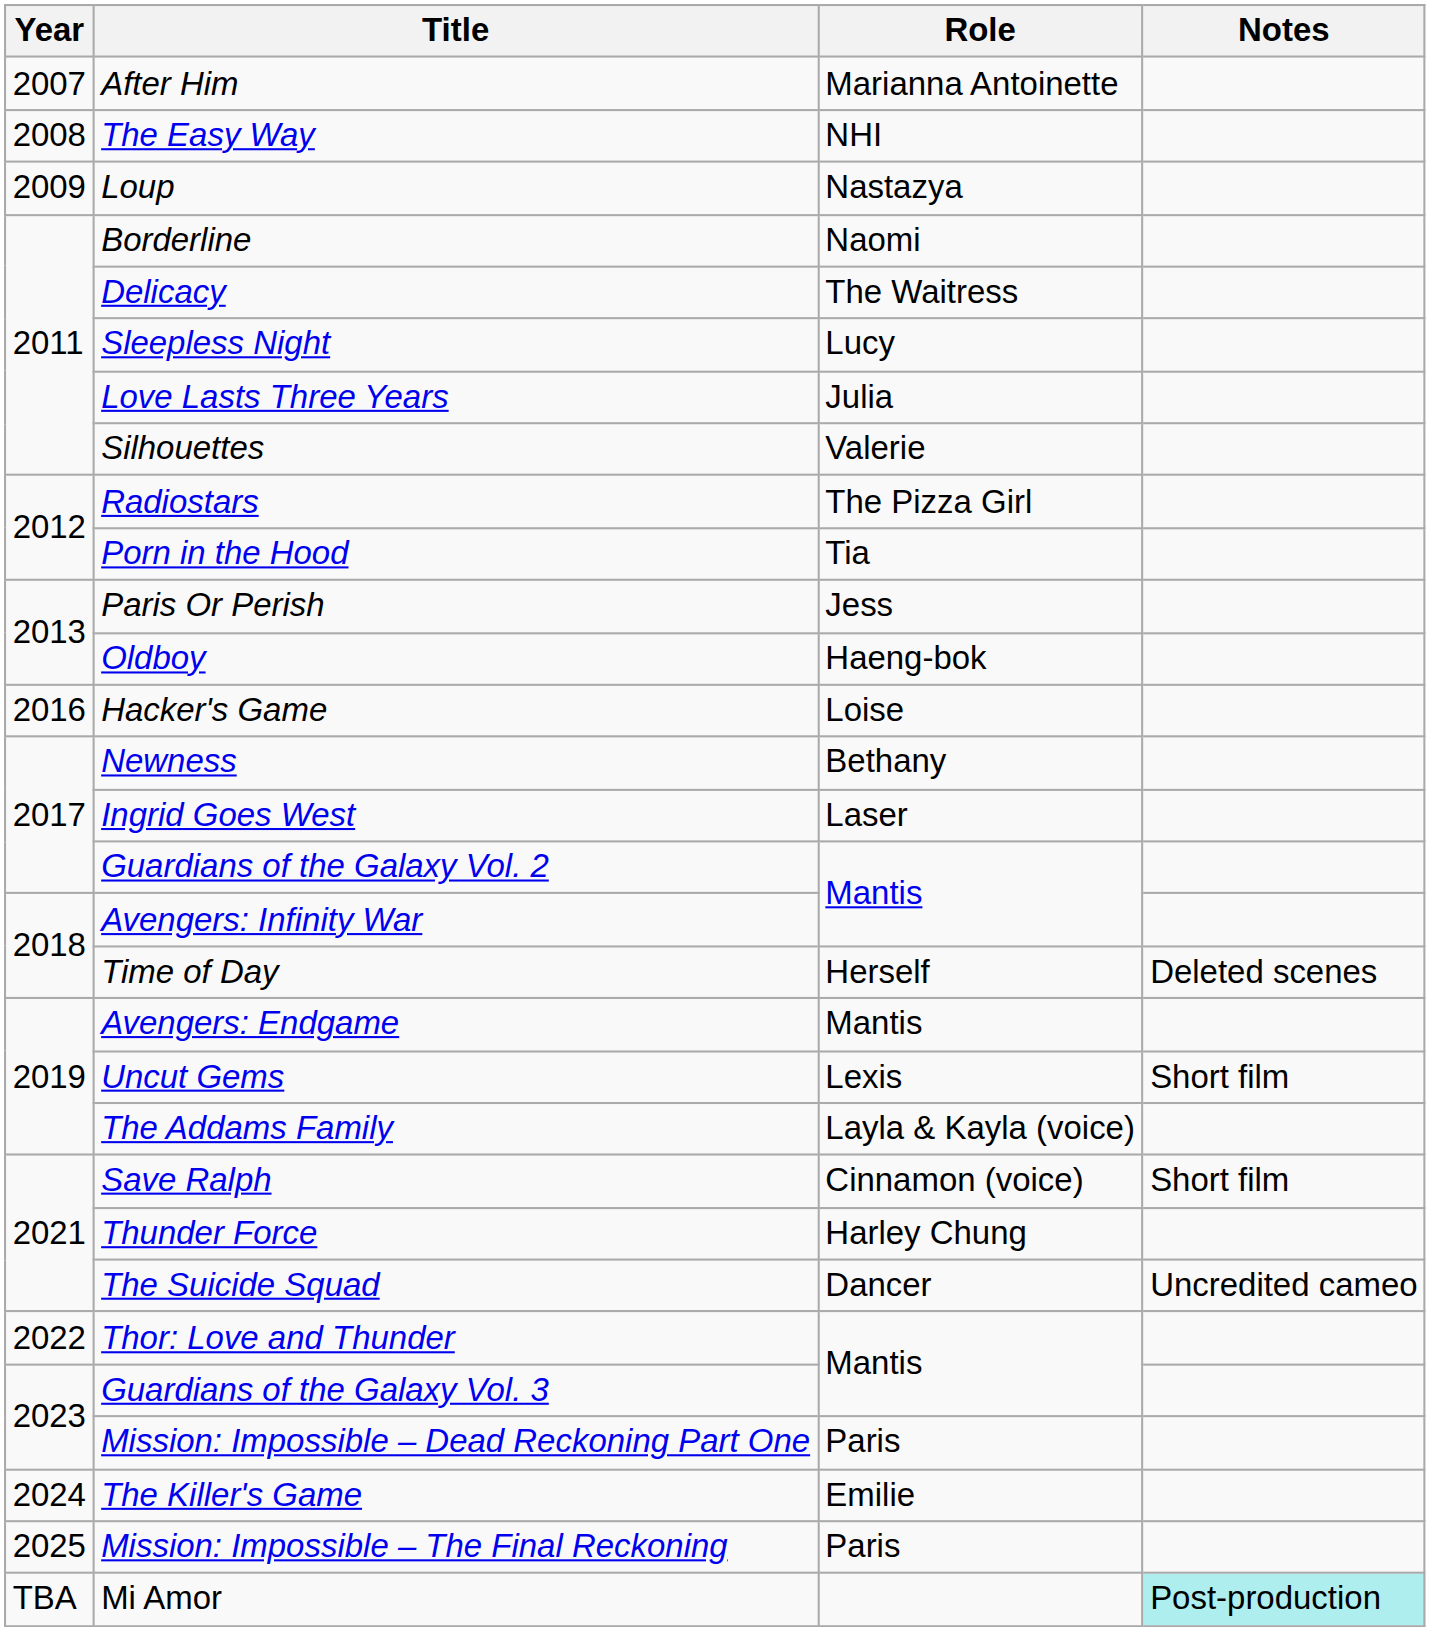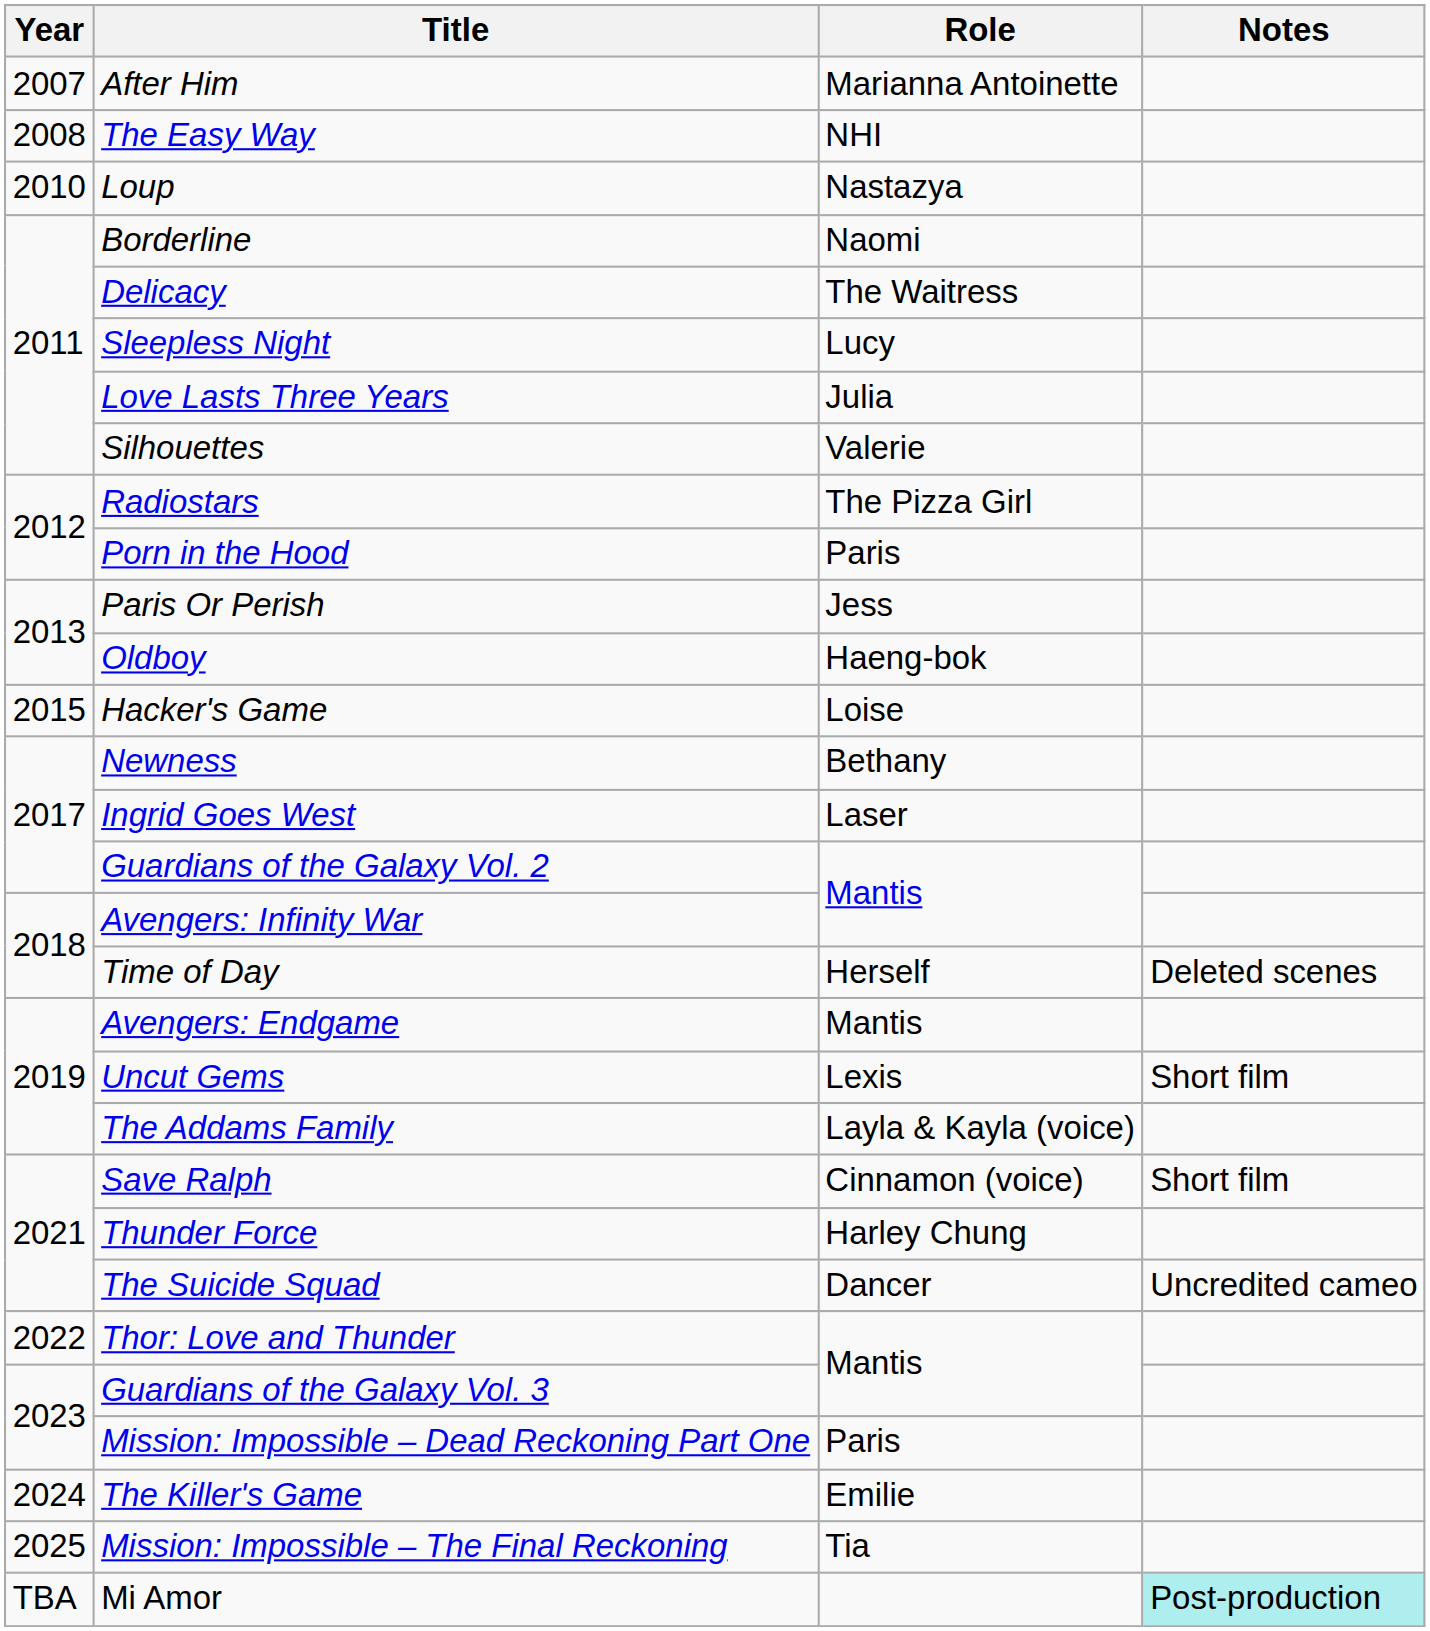 <table class="wikitable sortable">
 <tr>
 <th>Year</th>
 <th>Title</th>
 <th>Role</th>
 <th class="unsortable">Notes</th>
 </tr>
 <tr>
 <td>2007</td>
 <td><em>After Him</em></td>
 <td>Marianna Antoinette</td>
 <td></td>
 </tr>
 <tr>
 <td>2008</td>
 <td data-sort-value="Easy Way, The"><em><a href='#'>The Easy Way</a></em></td>
 <td>NHI</td>
 <td></td>
 </tr>
 <tr>
-<td>2009</td>
+<td>2010</td>
 <td><em>Loup</em></td>
 <td>Nastazya</td>
 <td></td>
 </tr>
 <tr>
 <td rowspan=5>2011</td>
 <td><em>Borderline</em></td>
 <td>Naomi</td>
 <td></td>
 </tr>
 <tr>
 <td><em><a href='#'>Delicacy</a></em></td>
 <td>The Waitress</td>
 <td></td>
 </tr>
 <tr>
 <td><em><a href='#'>Sleepless Night</a></em></td>
 <td>Lucy</td>
 <td></td>
 </tr>
 <tr>
 <td><em><a href='#'>Love Lasts Three Years</a></em></td>
 <td>Julia</td>
 <td></td>
 </tr>
 <tr>
 <td><em>Silhouettes</em></td>
 <td>Valerie</td>
 <td></td>
 </tr>
 <tr>
 <td rowspan=2>2012</td>
 <td><em><a href='#'>Radiostars</a></em></td>
 <td>The Pizza Girl</td>
 <td></td>
 </tr>
 <tr>
 <td><em><a href='#'>Porn in the Hood</a></em></td>
-<td>Tia</td>
+<td>Paris</td>
 <td></td>
 </tr>
 <tr>
 <td rowspan=2>2013</td>
 <td><em>Paris Or Perish</em></td>
 <td>Jess</td>
 <td></td>
 </tr>
 <tr>
 <td><em><a href='#'>Oldboy</a></em></td>
 <td>Haeng-bok</td>
 <td></td>
 </tr>
 <tr>
-<td>2016</td>
+<td>2015</td>
 <td><em>Hacker's Game</em></td>
 <td>Loise</td>
 <td></td>
 </tr>
 <tr>
 <td rowspan=3>2017</td>
 <td><em><a href='#'>Newness</a></em></td>
 <td>Bethany</td>
 <td></td>
 </tr>
 <tr>
 <td><em><a href='#'>Ingrid Goes West</a></em></td>
 <td>Laser</td>
 <td></td>
 </tr>
 <tr>
 <td><em><a href='#'>Guardians of the Galaxy Vol. 2</a></em></td>
 <td rowspan="2"><a href='#'>Mantis</a></td>
 <td></td>
 </tr>
 <tr>
 <td rowspan=2>2018</td>
 <td><em><a href='#'>Avengers: Infinity War</a></em></td>
 <td></td>
 </tr>
 <tr>
 <td><em>Time of Day</em></td>
 <td>Herself</td>
 <td>Deleted scenes</td>
 </tr>
 <tr>
 <td rowspan=3>2019</td>
 <td><em><a href='#'>Avengers: Endgame</a></em></td>
 <td>Mantis</td>
 <td></td>
 </tr>
 <tr>
 <td><em><a href='#'>Uncut Gems</a></em></td>
 <td>Lexis</td>
 <td>Short film</td>
 </tr>
 <tr>
 <td data-sort-value="Addams Family, The"><em><a href='#'>The Addams Family</a></em></td>
 <td>Layla & Kayla (voice)</td>
 <td></td>
 </tr>
 <tr>
 <td rowspan="3">2021</td>
 <td><em><a href='#'>Save Ralph</a></em></td>
 <td>Cinnamon (voice)</td>
 <td>Short film </td>
 </tr>
 <tr>
 <td><em><a href='#'>Thunder Force</a></em></td>
 <td>Harley Chung</td>
 <td></td>
 </tr>
 <tr>
 <td data-sort-value="Suicide Squad, The"><em><a href='#'>The Suicide Squad</a></em></td>
 <td>Dancer</td>
 <td>Uncredited cameo</td>
 </tr>
 <tr>
 <td>2022</td>
 <td><em><a href='#'>Thor: Love and Thunder</a></em></td>
 <td rowspan="2">Mantis</td>
 <td></td>
 </tr>
 <tr>
 <td rowspan="2">2023</td>
 <td><em><a href='#'>Guardians of the Galaxy Vol. 3</a></em></td>
 <td></td>
 </tr>
 <tr>
 <td><em><a href='#'>Mission: Impossible – Dead Reckoning Part One</a></em></td>
 <td>Paris</td>
 <td></td>
 </tr>
 <tr>
 <td>2024</td>
 <td data-sort-value="Killer's Game, The"><em><a href='#'>The Killer's Game</a></em></td>
 <td>Emilie</td>
 <td></td>
 </tr>
 <tr>
 <td>2025</td>
 <td><a href='#'><em>Mission: Impossible – The Final Reckoning</em></a></td>
-<td>Paris</td>
+<td>Tia</td>
 <td></td>
 </tr>
 <tr>
 <td>TBA</td>
 <td>Mi Amor</td>
 <td></td>
 <td style="background: paleturquoise;">Post-production</td>
 </tr>
 </table>
